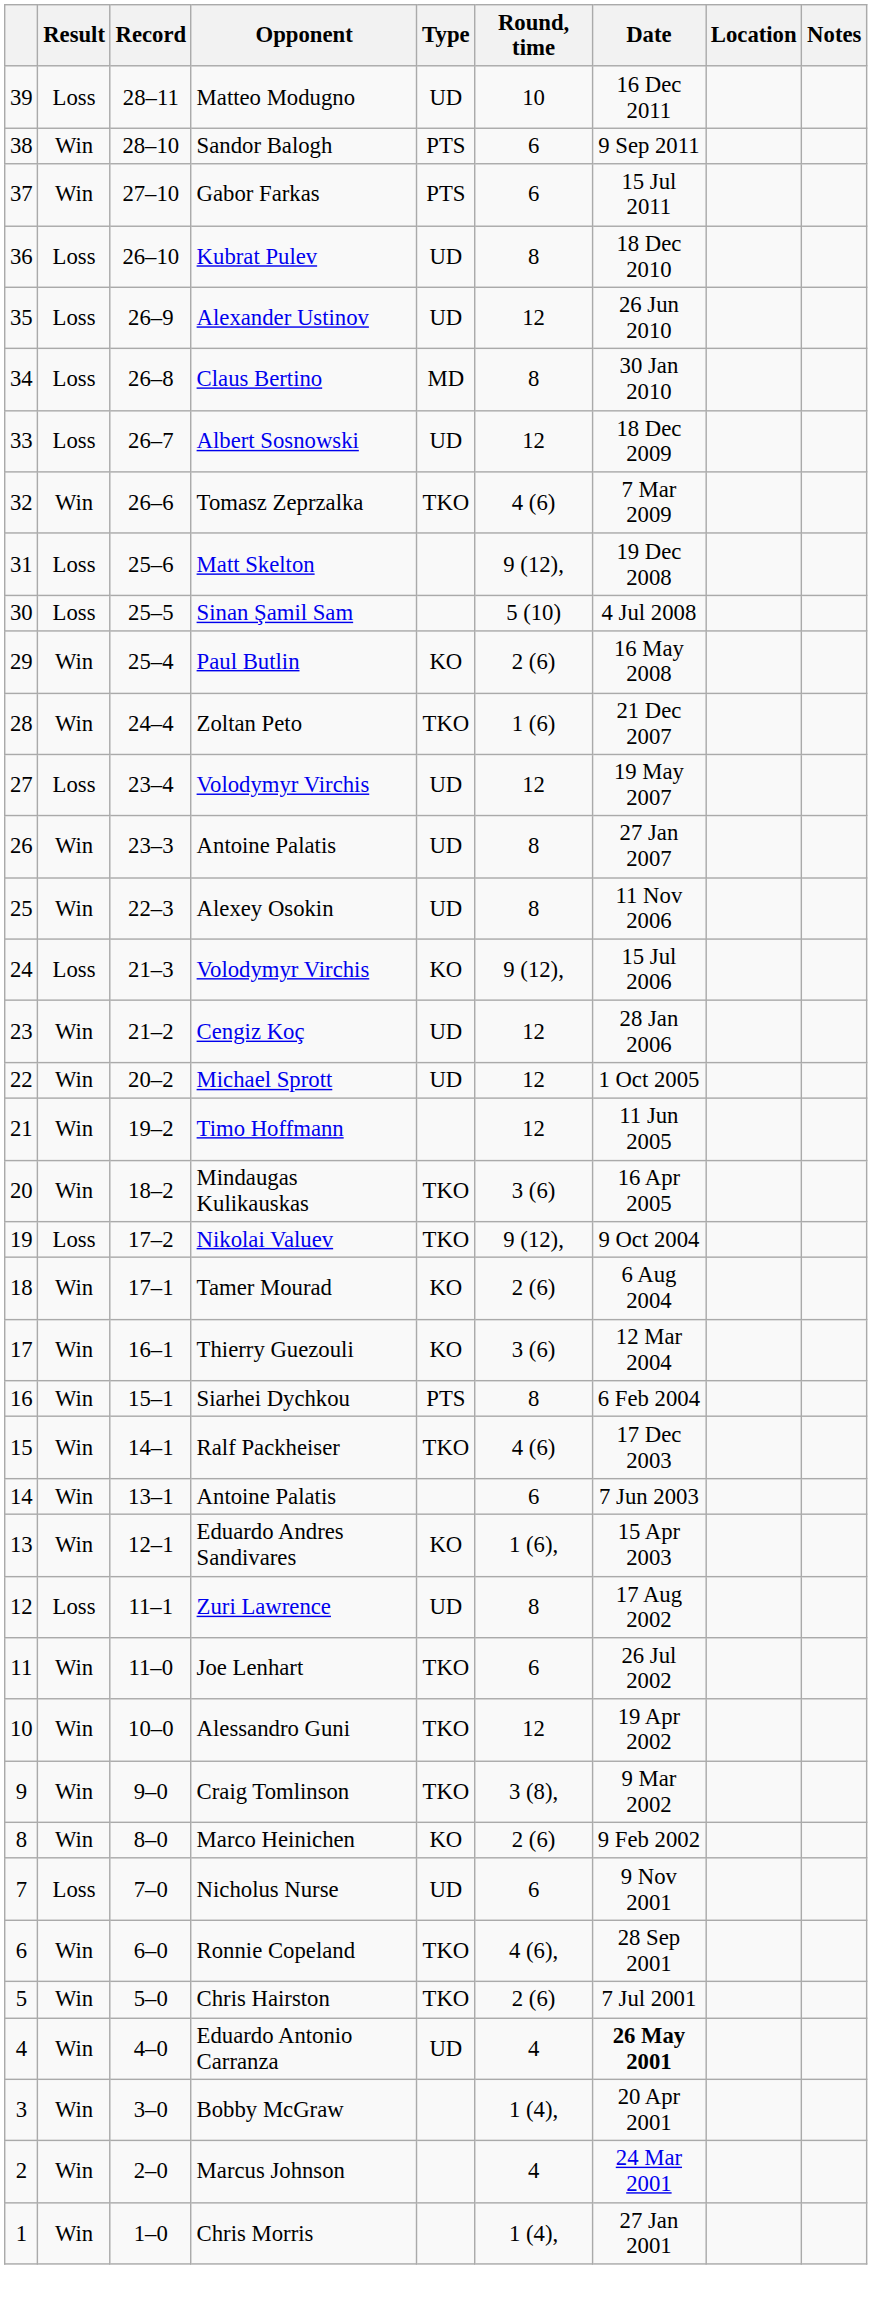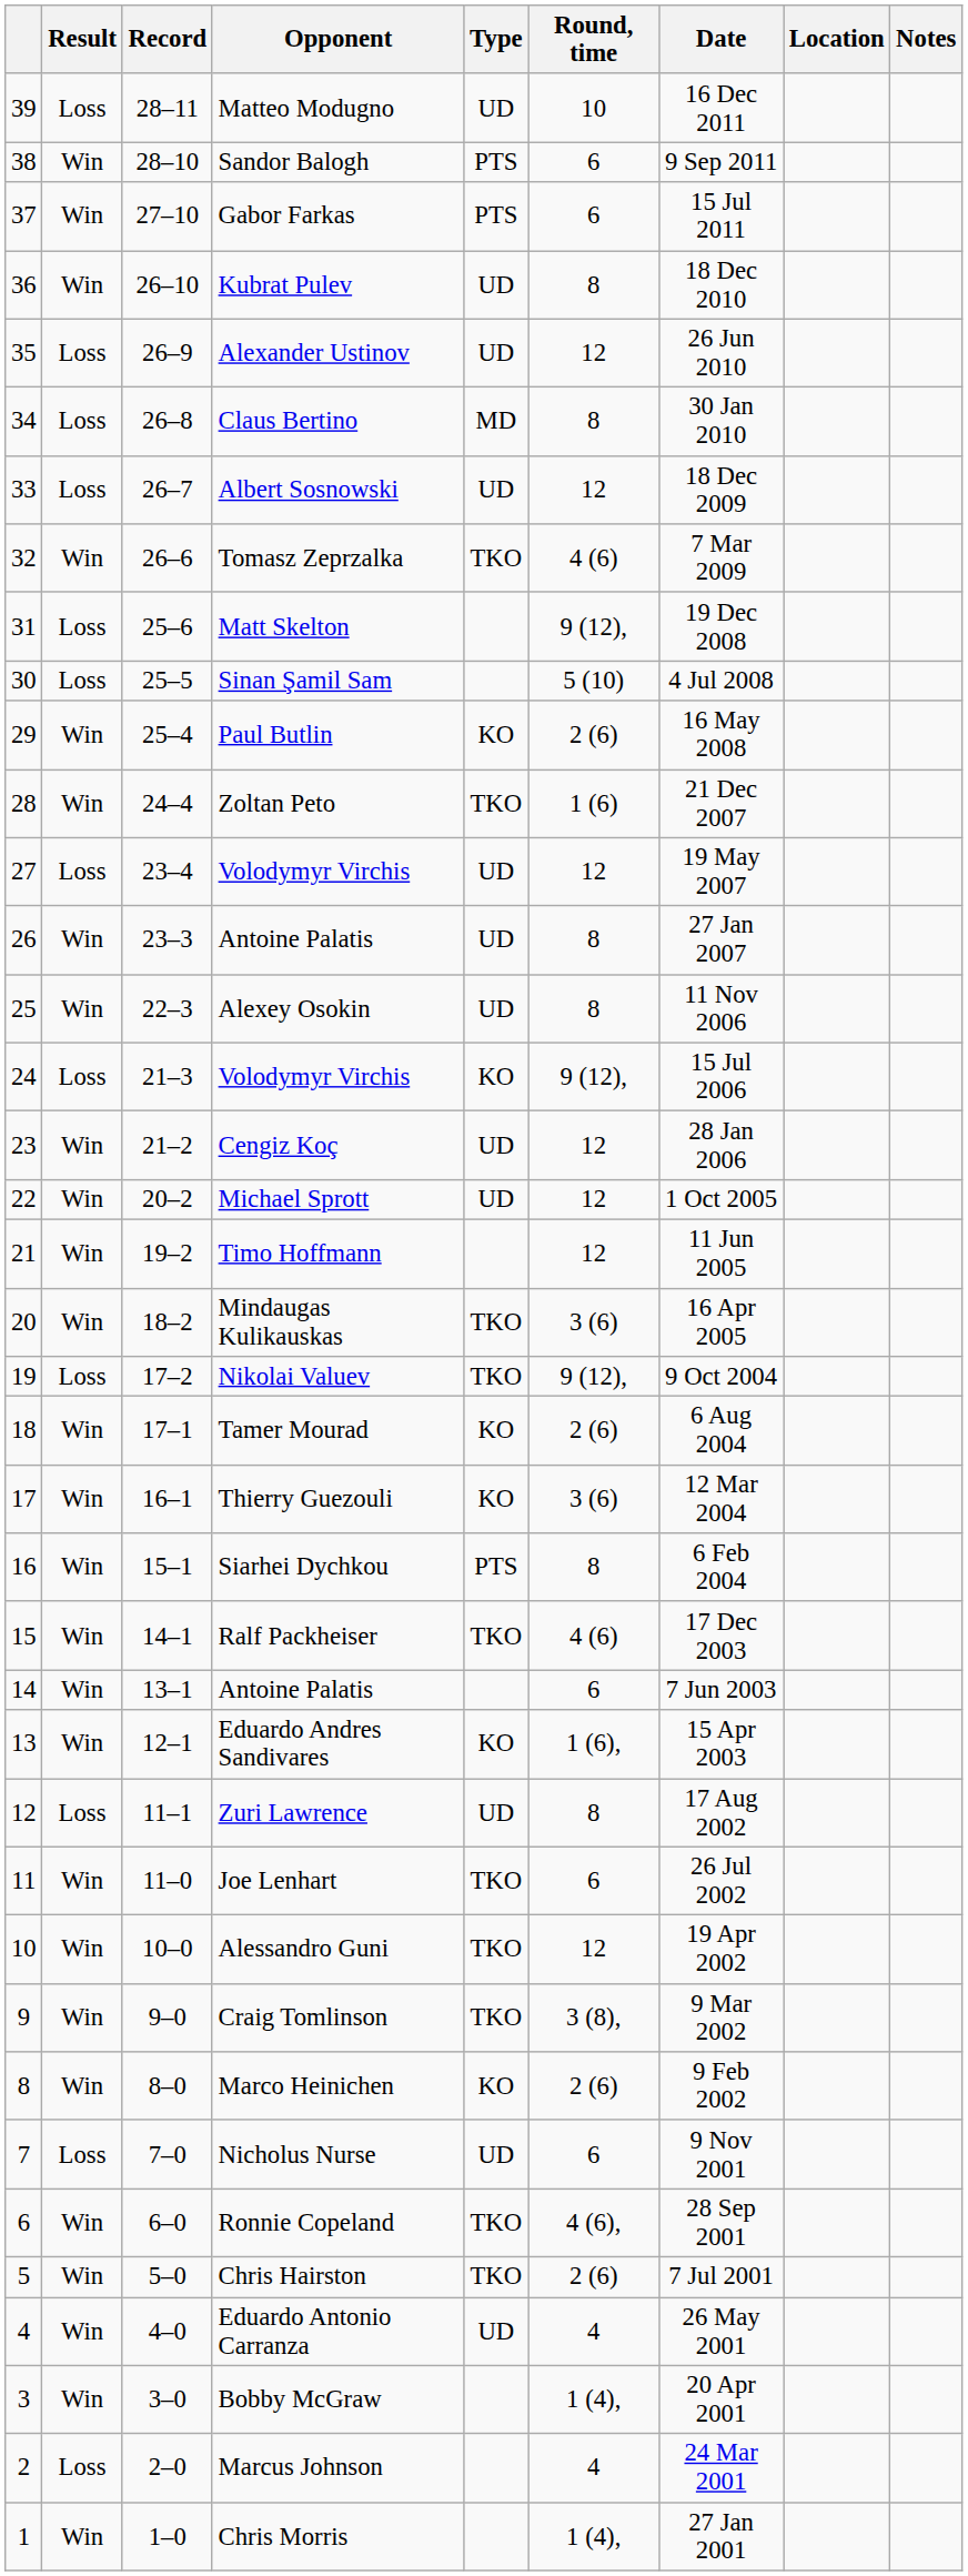 <table class="wikitable" style="text-align:center">
 <tr>
 <th></th>
 <th>Result</th>
 <th>Record</th>
 <th>Opponent</th>
 <th>Type</th>
 <th>Round, time</th>
 <th>Date</th>
 <th>Location</th>
 <th>Notes</th>
 </tr>
 <tr>
 <td>39</td>
 <td>Loss</td>
 <td>28–11</td>
 <td style="text-align:left;">Matteo Modugno</td>
 <td>UD</td>
 <td>10</td>
 <td>16 Dec 2011</td>
 <td style="text-align:left;"></td>
 <td style="text-align:left;"></td>
 </tr>
 <tr>
 <td>38</td>
 <td>Win</td>
 <td>28–10</td>
 <td style="text-align:left;">Sandor Balogh</td>
 <td>PTS</td>
 <td>6</td>
 <td>9 Sep 2011</td>
 <td style="text-align:left;"></td>
 <td></td>
 </tr>
 <tr>
 <td>37</td>
 <td>Win</td>
 <td>27–10</td>
 <td style="text-align:left;">Gabor Farkas</td>
 <td>PTS</td>
 <td>6</td>
 <td>15 Jul 2011</td>
 <td style="text-align:left;"></td>
 <td></td>
 </tr>
 <tr>
 <td>36</td>
-<td>Loss</td>
+<td>Win</td>
 <td>26–10</td>
 <td style="text-align:left;"><a href='#'>Kubrat Pulev</a></td>
 <td>UD</td>
 <td>8</td>
 <td>18 Dec 2010</td>
 <td style="text-align:left;"></td>
 <td></td>
 </tr>
 <tr>
 <td>35</td>
 <td>Loss</td>
 <td>26–9</td>
 <td style="text-align:left;"><a href='#'>Alexander Ustinov</a></td>
 <td>UD</td>
 <td>12</td>
 <td>26 Jun 2010</td>
 <td style="text-align:left;"></td>
 <td style="text-align:left;"></td>
 </tr>
 <tr>
 <td>34</td>
 <td>Loss</td>
 <td>26–8</td>
 <td style="text-align:left;"><a href='#'>Claus Bertino</a></td>
 <td>MD</td>
 <td>8</td>
 <td>30 Jan 2010</td>
 <td style="text-align:left;"></td>
 <td></td>
 </tr>
 <tr>
 <td>33</td>
 <td>Loss</td>
 <td>26–7</td>
 <td style="text-align:left;"><a href='#'>Albert Sosnowski</a></td>
 <td>UD</td>
 <td>12</td>
 <td>18 Dec 2009</td>
 <td style="text-align:left;"></td>
 <td style="text-align:left;"></td>
 </tr>
 <tr>
 <td>32</td>
 <td>Win</td>
 <td>26–6</td>
 <td style="text-align:left;">Tomasz Zeprzalka</td>
 <td>TKO</td>
 <td>4 (6)</td>
 <td>7 Mar 2009</td>
 <td style="text-align:left;"></td>
 <td></td>
 </tr>
 <tr>
 <td>31</td>
 <td>Loss</td>
 <td>25–6</td>
 <td style="text-align:left;"><a href='#'>Matt Skelton</a></td>
 <td></td>
 <td>9 (12), </td>
 <td>19 Dec 2008</td>
 <td style="text-align:left;"></td>
 <td style="text-align:left;"></td>
 </tr>
 <tr>
 <td>30</td>
 <td>Loss</td>
 <td>25–5</td>
 <td style="text-align:left;"><a href='#'>Sinan Şamil Sam</a></td>
 <td></td>
 <td>5 (10)</td>
 <td>4 Jul 2008</td>
 <td style="text-align:left;"></td>
 <td style="text-align:left;"></td>
 </tr>
 <tr>
 <td>29</td>
 <td>Win</td>
 <td>25–4</td>
 <td style="text-align:left;"><a href='#'>Paul Butlin</a></td>
 <td>KO</td>
 <td>2 (6)</td>
 <td>16 May 2008</td>
 <td style="text-align:left;"></td>
 <td></td>
 </tr>
 <tr>
 <td>28</td>
 <td>Win</td>
 <td>24–4</td>
 <td style="text-align:left;">Zoltan Peto</td>
 <td>TKO</td>
 <td>1 (6)</td>
 <td>21 Dec 2007</td>
 <td style="text-align:left;"></td>
 <td></td>
 </tr>
 <tr>
 <td>27</td>
 <td>Loss</td>
 <td>23–4</td>
 <td style="text-align:left;"><a href='#'>Volodymyr Virchis</a></td>
 <td>UD</td>
 <td>12</td>
 <td>19 May 2007</td>
 <td style="text-align:left;"></td>
 <td style="text-align:left;"></td>
 </tr>
 <tr>
 <td>26</td>
 <td>Win</td>
 <td>23–3</td>
 <td style="text-align:left;">Antoine Palatis</td>
 <td>UD</td>
 <td>8</td>
 <td>27 Jan 2007</td>
 <td style="text-align:left;"></td>
 <td></td>
 </tr>
 <tr>
 <td>25</td>
 <td>Win</td>
 <td>22–3</td>
 <td style="text-align:left;">Alexey Osokin</td>
 <td>UD</td>
 <td>8</td>
 <td>11 Nov 2006</td>
 <td style="text-align:left;"></td>
 <td></td>
 </tr>
 <tr>
 <td>24</td>
 <td>Loss</td>
 <td>21–3</td>
 <td style="text-align:left;"><a href='#'>Volodymyr Virchis</a></td>
 <td>KO</td>
 <td>9 (12), </td>
 <td>15 Jul 2006</td>
 <td style="text-align:left;"></td>
 <td style="text-align:left;"></td>
 </tr>
 <tr>
 <td>23</td>
 <td>Win</td>
 <td>21–2</td>
 <td style="text-align:left;"><a href='#'>Cengiz Koç</a></td>
 <td>UD</td>
 <td>12</td>
 <td>28 Jan 2006</td>
 <td style="text-align:left;"></td>
 <td style="text-align:left;"></td>
 </tr>
 <tr>
 <td>22</td>
 <td>Win</td>
 <td>20–2</td>
 <td style="text-align:left;"><a href='#'>Michael Sprott</a></td>
 <td>UD</td>
 <td>12</td>
 <td>1 Oct 2005</td>
 <td style="text-align:left;"></td>
 <td style="text-align:left;"></td>
 </tr>
 <tr>
 <td>21</td>
 <td>Win</td>
 <td>19–2</td>
 <td style="text-align:left;"><a href='#'>Timo Hoffmann</a></td>
 <td></td>
 <td>12</td>
 <td>11 Jun 2005</td>
 <td style="text-align:left;"></td>
 <td style="text-align:left;"></td>
 </tr>
 <tr>
 <td>20</td>
 <td>Win</td>
 <td>18–2</td>
 <td style="text-align:left;">Mindaugas Kulikauskas</td>
 <td>TKO</td>
 <td>3 (6)</td>
 <td>16 Apr 2005</td>
 <td style="text-align:left;"></td>
 <td></td>
 </tr>
 <tr>
 <td>19</td>
 <td>Loss</td>
 <td>17–2</td>
 <td style="text-align:left;"><a href='#'>Nikolai Valuev</a></td>
 <td>TKO</td>
 <td>9 (12), </td>
 <td>9 Oct 2004</td>
 <td style="text-align:left;"></td>
 <td style="text-align:left;"></td>
 </tr>
 <tr>
 <td>18</td>
 <td>Win</td>
 <td>17–1</td>
 <td style="text-align:left;">Tamer Mourad</td>
 <td>KO</td>
 <td>2 (6)</td>
 <td>6 Aug 2004</td>
 <td style="text-align:left;"></td>
 <td></td>
 </tr>
 <tr>
 <td>17</td>
 <td>Win</td>
 <td>16–1</td>
 <td style="text-align:left;">Thierry Guezouli</td>
 <td>KO</td>
 <td>3 (6)</td>
 <td>12 Mar 2004</td>
 <td style="text-align:left;"></td>
 <td></td>
 </tr>
 <tr>
 <td>16</td>
 <td>Win</td>
 <td>15–1</td>
 <td style="text-align:left;">Siarhei Dychkou</td>
 <td>PTS</td>
 <td>8</td>
 <td>6 Feb 2004</td>
 <td style="text-align:left;"></td>
 <td></td>
 </tr>
 <tr>
 <td>15</td>
 <td>Win</td>
 <td>14–1</td>
 <td style="text-align:left;">Ralf Packheiser</td>
 <td>TKO</td>
 <td>4 (6)</td>
 <td>17 Dec 2003</td>
 <td style="text-align:left;"></td>
 <td></td>
 </tr>
 <tr>
 <td>14</td>
 <td>Win</td>
 <td>13–1</td>
 <td style="text-align:left;">Antoine Palatis</td>
 <td></td>
 <td>6</td>
 <td>7 Jun 2003</td>
 <td style="text-align:left;"></td>
 <td></td>
 </tr>
 <tr>
 <td>13</td>
 <td>Win</td>
 <td>12–1</td>
 <td style="text-align:left;">Eduardo Andres Sandivares</td>
 <td>KO</td>
 <td>1 (6), </td>
 <td>15 Apr 2003</td>
 <td style="text-align:left;"></td>
 <td></td>
 </tr>
 <tr>
 <td>12</td>
 <td>Loss</td>
 <td>11–1</td>
 <td style="text-align:left;"><a href='#'>Zuri Lawrence</a></td>
 <td>UD</td>
 <td>8</td>
 <td>17 Aug 2002</td>
 <td style="text-align:left;"></td>
 <td></td>
 </tr>
 <tr>
 <td>11</td>
 <td>Win</td>
 <td>11–0</td>
 <td style="text-align:left;">Joe Lenhart</td>
 <td>TKO</td>
 <td>6</td>
 <td>26 Jul 2002</td>
 <td style="text-align:left;"></td>
 <td></td>
 </tr>
 <tr>
 <td>10</td>
 <td>Win</td>
 <td>10–0</td>
 <td style="text-align:left;">Alessandro Guni</td>
 <td>TKO</td>
 <td>12</td>
 <td>19 Apr 2002</td>
 <td style="text-align:left;"></td>
 <td style="text-align:left;"></td>
 </tr>
 <tr>
 <td>9</td>
 <td>Win</td>
 <td>9–0</td>
 <td style="text-align:left;">Craig Tomlinson</td>
 <td>TKO</td>
 <td>3 (8), </td>
 <td>9 Mar 2002</td>
 <td style="text-align:left;"></td>
 <td></td>
 </tr>
 <tr>
 <td>8</td>
 <td>Win</td>
 <td>8–0</td>
 <td style="text-align:left;">Marco Heinichen</td>
 <td>KO</td>
 <td>2 (6)</td>
 <td>9 Feb 2002</td>
 <td style="text-align:left;"></td>
 <td></td>
 </tr>
 <tr>
 <td>7</td>
 <td>Loss</td>
 <td>7–0</td>
 <td style="text-align:left;">Nicholus Nurse</td>
 <td>UD</td>
 <td>6</td>
 <td>9 Nov 2001</td>
 <td style="text-align:left;"></td>
 <td></td>
 </tr>
 <tr>
 <td>6</td>
 <td>Win</td>
 <td>6–0</td>
 <td style="text-align:left;">Ronnie Copeland</td>
 <td>TKO</td>
 <td>4 (6), </td>
 <td>28 Sep 2001</td>
 <td style="text-align:left;"></td>
 <td></td>
 </tr>
 <tr>
 <td>5</td>
 <td>Win</td>
 <td>5–0</td>
 <td style="text-align:left;">Chris Hairston</td>
 <td>TKO</td>
 <td>2 (6)</td>
 <td>7 Jul 2001</td>
 <td style="text-align:left;"></td>
 <td></td>
 </tr>
 <tr>
 <td>4</td>
 <td>Win</td>
 <td>4–0</td>
 <td style="text-align:left;">Eduardo Antonio Carranza</td>
 <td>UD</td>
 <td>4</td>
-<td><strong>26 May 2001</strong></td>
+<td>26 May 2001</td>
 <td style="text-align:left;"></td>
 <td></td>
 </tr>
 <tr>
 <td>3</td>
 <td>Win</td>
 <td>3–0</td>
 <td style="text-align:left;">Bobby McGraw</td>
 <td></td>
 <td>1 (4), </td>
 <td>20 Apr 2001</td>
 <td style="text-align:left;"></td>
 <td></td>
 </tr>
 <tr>
 <td>2</td>
-<td>Win</td>
+<td>Loss</td>
 <td>2–0</td>
 <td style="text-align:left;">Marcus Johnson</td>
 <td></td>
 <td>4</td>
 <td><a href='#'>24 Mar 2001</a></td>
 <td style="text-align:left;"></td>
 <td></td>
 </tr>
 <tr>
 <td>1</td>
 <td>Win</td>
 <td>1–0</td>
 <td style="text-align:left;">Chris Morris</td>
 <td></td>
 <td>1 (4), </td>
 <td>27 Jan 2001</td>
 <td style="text-align:left;"></td>
 <td></td>
 </tr>
 </table>
